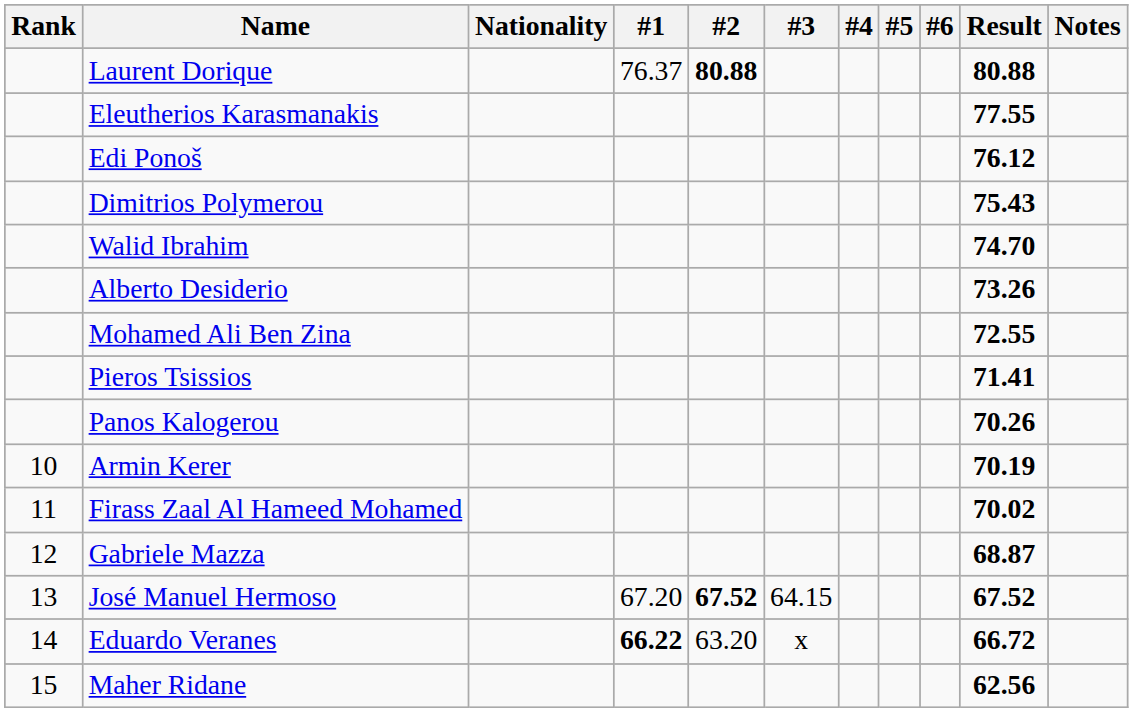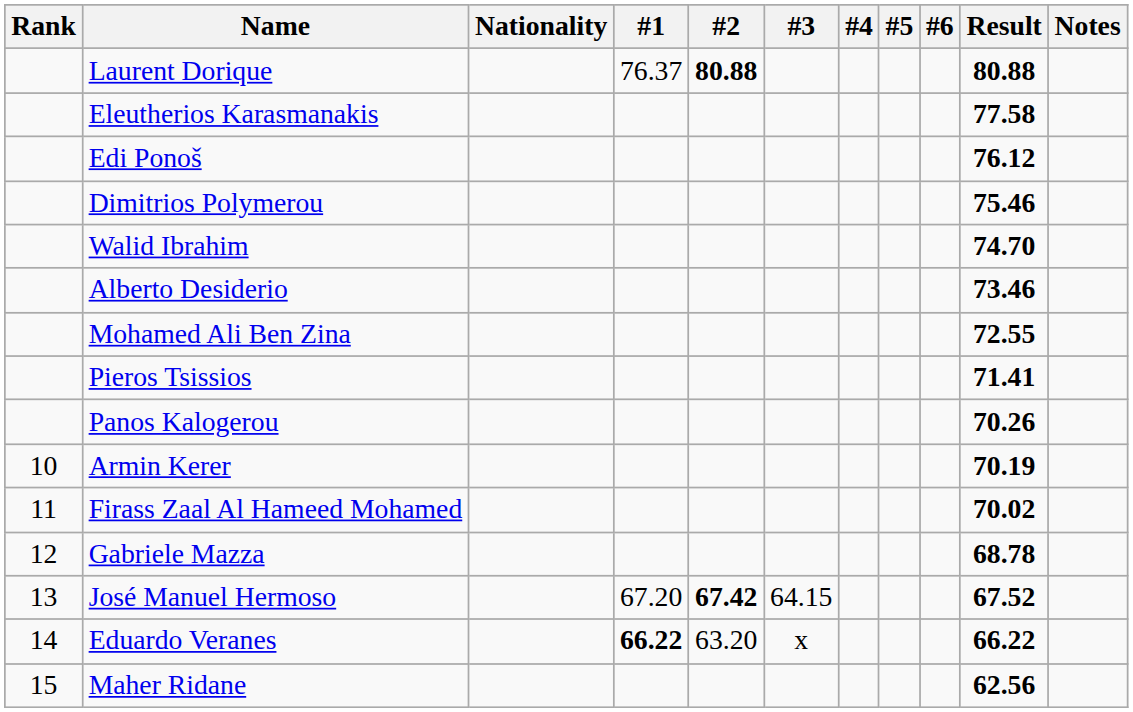 <table class="wikitable sortable" style="text-align:center">
 <tr>
 <th>Rank</th>
 <th>Name</th>
 <th>Nationality</th>
 <th>#1</th>
 <th>#2</th>
 <th>#3</th>
 <th>#4</th>
 <th>#5</th>
 <th>#6</th>
 <th>Result</th>
 <th>Notes</th>
 </tr>
 <tr>
 <td></td>
 <td align=left><a href='#'>Laurent Dorique</a></td>
 <td align=left></td>
 <td>76.37</td>
 <td><strong>80.88</strong></td>
 <td></td>
 <td></td>
 <td></td>
 <td></td>
 <td><strong>80.88</strong></td>
 <td></td>
 </tr>
 <tr>
 <td></td>
 <td align=left><a href='#'>Eleutherios Karasmanakis</a></td>
 <td align=left></td>
 <td></td>
 <td></td>
 <td></td>
 <td></td>
 <td></td>
 <td></td>
-<td><strong>77.55</strong></td>
+<td><strong>77.58</strong></td>
 <td></td>
 </tr>
 <tr>
 <td></td>
 <td align=left><a href='#'>Edi Ponoš</a></td>
 <td align=left></td>
 <td></td>
 <td></td>
 <td></td>
 <td></td>
 <td></td>
 <td></td>
 <td><strong>76.12</strong></td>
 <td></td>
 </tr>
 <tr>
 <td></td>
 <td align=left><a href='#'>Dimitrios Polymerou</a></td>
 <td align=left></td>
 <td></td>
 <td></td>
 <td></td>
 <td></td>
 <td></td>
 <td></td>
-<td><strong>75.43</strong></td>
+<td><strong>75.46</strong></td>
 <td></td>
 </tr>
 <tr>
 <td></td>
 <td align=left><a href='#'>Walid Ibrahim</a></td>
 <td align=left></td>
 <td></td>
 <td></td>
 <td></td>
 <td></td>
 <td></td>
 <td></td>
 <td><strong>74.70</strong></td>
 <td></td>
 </tr>
 <tr>
 <td></td>
 <td align=left><a href='#'>Alberto Desiderio</a></td>
 <td align=left></td>
 <td></td>
 <td></td>
 <td></td>
 <td></td>
 <td></td>
 <td></td>
-<td><strong>73.26</strong></td>
+<td><strong>73.46</strong></td>
 <td></td>
 </tr>
 <tr>
 <td></td>
 <td align=left><a href='#'>Mohamed Ali Ben Zina</a></td>
 <td align=left></td>
 <td></td>
 <td></td>
 <td></td>
 <td></td>
 <td></td>
 <td></td>
 <td><strong>72.55</strong></td>
 <td></td>
 </tr>
 <tr>
 <td></td>
 <td align=left><a href='#'>Pieros Tsissios</a></td>
 <td align=left></td>
 <td></td>
 <td></td>
 <td></td>
 <td></td>
 <td></td>
 <td></td>
 <td><strong>71.41</strong></td>
 <td></td>
 </tr>
 <tr>
 <td></td>
 <td align=left><a href='#'>Panos Kalogerou</a></td>
 <td align=left></td>
 <td></td>
 <td></td>
 <td></td>
 <td></td>
 <td></td>
 <td></td>
 <td><strong>70.26</strong></td>
 <td></td>
 </tr>
 <tr>
 <td>10</td>
 <td align=left><a href='#'>Armin Kerer</a></td>
 <td align=left></td>
 <td></td>
 <td></td>
 <td></td>
 <td></td>
 <td></td>
 <td></td>
 <td><strong>70.19</strong></td>
 <td></td>
 </tr>
 <tr>
 <td>11</td>
 <td align=left><a href='#'>Firass Zaal Al Hameed Mohamed</a></td>
 <td align=left></td>
 <td></td>
 <td></td>
 <td></td>
 <td></td>
 <td></td>
 <td></td>
 <td><strong>70.02</strong></td>
 <td></td>
 </tr>
 <tr>
 <td>12</td>
 <td align=left><a href='#'>Gabriele Mazza</a></td>
 <td align=left></td>
 <td></td>
 <td></td>
 <td></td>
 <td></td>
 <td></td>
 <td></td>
-<td><strong>68.87</strong></td>
+<td><strong>68.78</strong></td>
 <td></td>
 </tr>
 <tr>
 <td>13</td>
 <td align=left><a href='#'>José Manuel Hermoso</a></td>
 <td align=left></td>
 <td>67.20</td>
-<td><strong>67.52</strong></td>
+<td><strong>67.42</strong></td>
 <td>64.15</td>
 <td></td>
 <td></td>
 <td></td>
 <td><strong>67.52</strong></td>
 <td></td>
 </tr>
 <tr>
 <td>14</td>
 <td align=left><a href='#'>Eduardo Veranes</a></td>
 <td align=left></td>
 <td><strong>66.22</strong></td>
 <td>63.20</td>
 <td>x</td>
 <td></td>
 <td></td>
 <td></td>
-<td><strong>66.72</strong></td>
+<td><strong>66.22</strong></td>
 <td></td>
 </tr>
 <tr>
 <td>15</td>
 <td align=left><a href='#'>Maher Ridane</a></td>
 <td align=left></td>
 <td></td>
 <td></td>
 <td></td>
 <td></td>
 <td></td>
 <td></td>
 <td><strong>62.56</strong></td>
 <td></td>
 </tr>
 </table>
